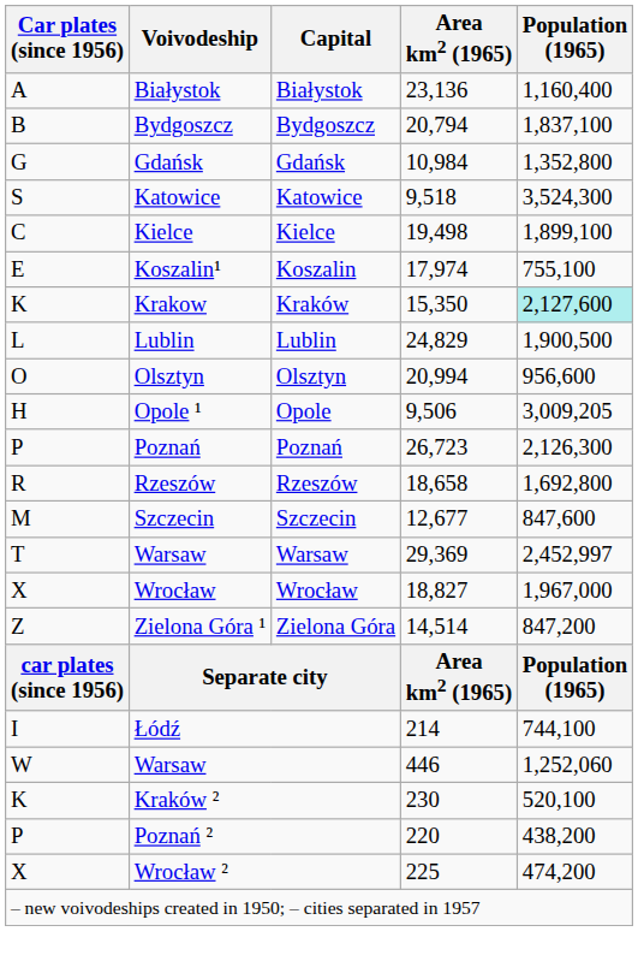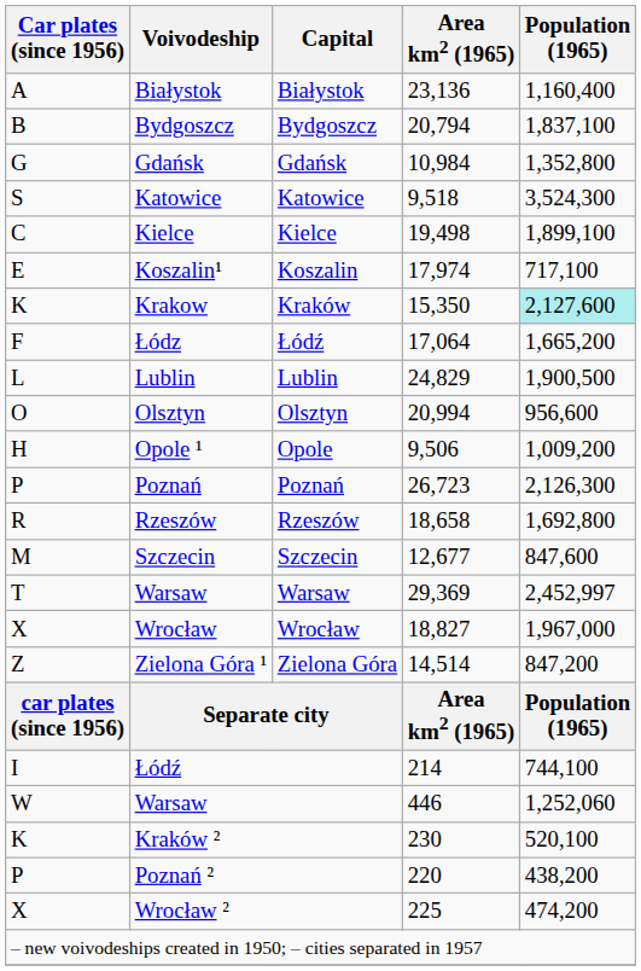 <table class="wikitable sortable">
 <tr>
 <th><a href='#'>Car plates</a><br>(since 1956)</th>
 <th>Voivodeship</th>
 <th>Capital</th>
 <th>Area<br>km<sup>2</sup> (1965)</th>
 <th>Population<br>(1965)</th>
 </tr>
 <tr>
 <td>A</td>
 <td><a href='#'>Białystok</a></td>
 <td><a href='#'>Białystok</a></td>
 <td>23,136</td>
 <td>1,160,400</td>
 </tr>
 <tr>
 <td>B</td>
 <td><a href='#'>Bydgoszcz</a></td>
 <td><a href='#'>Bydgoszcz</a></td>
 <td>20,794</td>
 <td>1,837,100</td>
 </tr>
 <tr>
 <td>G</td>
 <td><a href='#'>Gdańsk</a></td>
 <td><a href='#'>Gdańsk</a></td>
 <td>10,984</td>
 <td>1,352,800</td>
 </tr>
 <tr>
 <td>S</td>
 <td><a href='#'>Katowice</a></td>
 <td><a href='#'>Katowice</a></td>
 <td>9,518</td>
 <td>3,524,300</td>
 </tr>
 <tr>
 <td>C</td>
 <td><a href='#'>Kielce</a></td>
 <td><a href='#'>Kielce</a></td>
 <td>19,498</td>
 <td>1,899,100</td>
 </tr>
 <tr>
 <td>E</td>
 <td><a href='#'>Koszalin</a>¹</td>
 <td><a href='#'>Koszalin</a></td>
 <td>17,974</td>
-<td>755,100</td>
+<td>717,100</td>
 </tr>
 <tr>
 <td>K</td>
 <td><a href='#'>Krakow</a></td>
 <td><a href='#'>Kraków</a></td>
 <td>15,350</td>
 <td style="background: paleturquoise;">2,127,600</td>
+</tr>
+<tr>
+<td>F</td>
+<td><a href='#'>Łódz</a></td>
+<td><a href='#'>Łódź</a></td>
+<td>17,064</td>
+<td>1,665,200</td>
 </tr>
 <tr>
 <td>L</td>
 <td><a href='#'>Lublin</a></td>
 <td><a href='#'>Lublin</a></td>
 <td>24,829</td>
 <td>1,900,500</td>
 </tr>
 <tr>
 <td>O</td>
 <td><a href='#'>Olsztyn</a></td>
 <td><a href='#'>Olsztyn</a></td>
 <td>20,994</td>
 <td>956,600</td>
 </tr>
 <tr>
 <td>H</td>
 <td><a href='#'>Opole</a> ¹</td>
 <td><a href='#'>Opole</a></td>
 <td>9,506</td>
-<td>3,009,205</td>
+<td>1,009,200</td>
 </tr>
 <tr>
 <td>P</td>
 <td><a href='#'>Poznań</a></td>
 <td><a href='#'>Poznań</a></td>
 <td>26,723</td>
 <td>2,126,300</td>
 </tr>
 <tr>
 <td>R</td>
 <td><a href='#'>Rzeszów</a></td>
 <td><a href='#'>Rzeszów</a></td>
 <td>18,658</td>
 <td>1,692,800</td>
 </tr>
 <tr>
 <td>M</td>
 <td><a href='#'>Szczecin</a></td>
 <td><a href='#'>Szczecin</a></td>
 <td>12,677</td>
 <td>847,600</td>
 </tr>
 <tr>
 <td>T</td>
 <td><a href='#'>Warsaw</a></td>
 <td><a href='#'>Warsaw</a></td>
 <td>29,369</td>
 <td>2,452,997</td>
 </tr>
 <tr>
 <td>X</td>
 <td><a href='#'>Wrocław</a></td>
 <td><a href='#'>Wrocław</a></td>
 <td>18,827</td>
 <td>1,967,000</td>
 </tr>
 <tr>
 <td>Z</td>
 <td><a href='#'>Zielona Góra</a> ¹</td>
 <td><a href='#'>Zielona Góra</a></td>
 <td>14,514</td>
 <td>847,200</td>
 </tr>
 <tr style="background:#efefef" align="center">
 <th><a href='#'>car plates</a><br>(since 1956)</th>
 <th colspan="2">Separate city</th>
 <th>Area<br>km<sup>2</sup> (1965)</th>
 <th>Population<br>(1965)</th>
 </tr>
 <tr>
 <td>I</td>
 <td colspan="2" align="left"><a href='#'>Łódź</a></td>
 <td>214</td>
 <td>744,100</td>
 </tr>
 <tr>
 <td>W</td>
 <td colspan="2" align="left"><a href='#'>Warsaw</a></td>
 <td>446</td>
 <td>1,252,060</td>
 </tr>
 <tr>
 <td>K</td>
 <td colspan="2" align="left"><a href='#'>Kraków</a> ²</td>
 <td>230</td>
 <td>520,100</td>
 </tr>
 <tr>
 <td>P</td>
 <td colspan="2" align="left"><a href='#'>Poznań</a> ²</td>
 <td>220</td>
 <td>438,200</td>
 </tr>
 <tr>
 <td>X</td>
 <td colspan="2" align="left"><a href='#'>Wrocław</a> ²</td>
 <td>225</td>
 <td>474,200</td>
 </tr>
 <tr>
 <td colspan="5"><small> – new voivodeships created in 1950;  – cities separated in 1957</small></td>
 </tr>
 <tr>
 </tr>
 </table>
